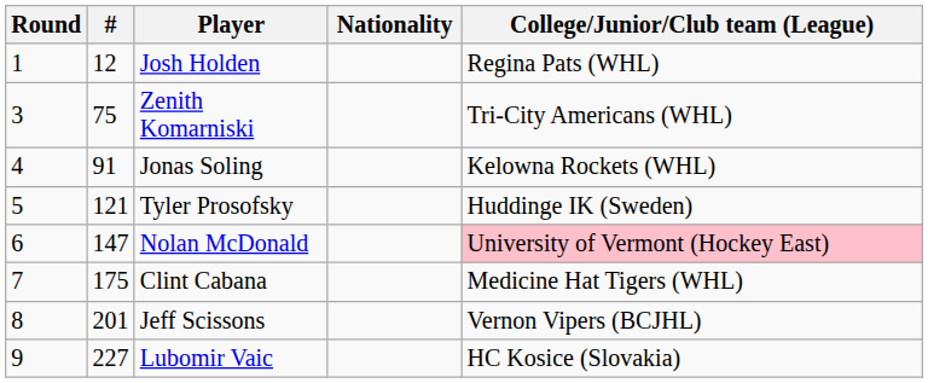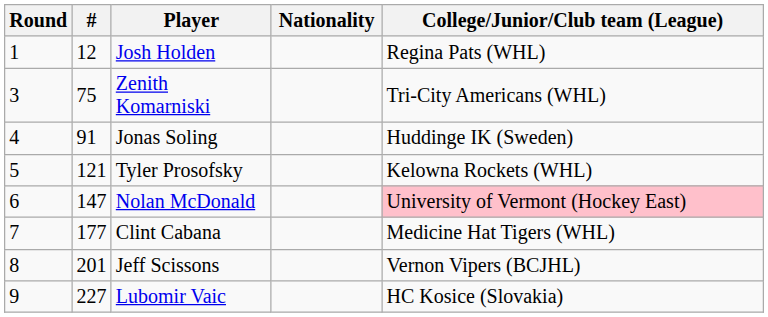 <table class="wikitable">
 <tr align="center">
 <th bgcolor="#DDDDFF" width="4.0%">Round</th>
 <th bgcolor="#DDDDFF" width="4.0%">#</th>
 <th bgcolor="#DDDDFF" width="21.0%">Player</th>
 <th bgcolor="#DDDDFF" width="14.5%">Nationality</th>
 <th bgcolor="#DDDDFF" width="50.0%">College/Junior/Club team (League)</th>
 </tr>
 <tr>
 <td>1</td>
 <td>12</td>
 <td><a href='#'>Josh Holden</a></td>
 <td></td>
 <td>Regina Pats (WHL)</td>
 </tr>
 <tr>
 <td>3</td>
 <td>75</td>
 <td><a href='#'>Zenith Komarniski</a></td>
 <td></td>
 <td>Tri-City Americans (WHL)</td>
 </tr>
 <tr>
 <td>4</td>
 <td>91</td>
 <td>Jonas Soling</td>
 <td></td>
-<td>Kelowna Rockets (WHL)</td>
+<td>Huddinge IK (Sweden)</td>
 </tr>
 <tr>
 <td>5</td>
 <td>121</td>
 <td>Tyler Prosofsky</td>
 <td></td>
-<td>Huddinge IK (Sweden)</td>
+<td>Kelowna Rockets (WHL)</td>
 </tr>
 <tr>
 <td>6</td>
 <td>147</td>
 <td><a href='#'>Nolan McDonald</a></td>
 <td></td>
 <td style="background: pink;">University of Vermont (Hockey East)</td>
 </tr>
 <tr>
 <td>7</td>
-<td>175</td>
+<td>177</td>
 <td>Clint Cabana</td>
 <td></td>
 <td>Medicine Hat Tigers (WHL)</td>
 </tr>
 <tr>
 <td>8</td>
 <td>201</td>
 <td>Jeff Scissons</td>
 <td></td>
 <td>Vernon Vipers (BCJHL)</td>
 </tr>
 <tr>
 <td>9</td>
 <td>227</td>
 <td><a href='#'>Lubomir Vaic</a></td>
 <td></td>
 <td>HC Kosice (Slovakia)</td>
 </tr>
 </table>
